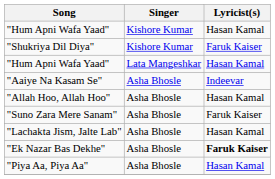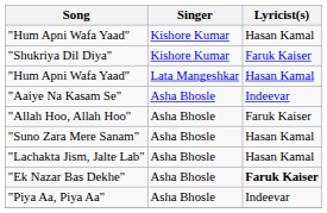 <table class="wikitable">
 <tr>
 <th>Song</th>
 <th>Singer</th>
 <th>Lyricist(s)</th>
 </tr>
 <tr>
 <td>"Hum Apni Wafa Yaad"</td>
 <td><a href='#'>Kishore Kumar</a></td>
 <td>Hasan Kamal</td>
 </tr>
 <tr>
 <td>"Shukriya Dil Diya"</td>
 <td><a href='#'>Kishore Kumar</a></td>
 <td><a href='#'>Faruk Kaiser</a></td>
 </tr>
 <tr>
 <td>"Hum Apni Wafa Yaad"</td>
 <td><a href='#'>Lata Mangeshkar</a></td>
 <td><a href='#'>Hasan Kamal</a></td>
 </tr>
 <tr>
 <td>"Aaiye Na Kasam Se"</td>
 <td><a href='#'>Asha Bhosle</a></td>
 <td><a href='#'>Indeevar</a></td>
 </tr>
 <tr>
 <td>"Allah Hoo, Allah Hoo"</td>
 <td>Asha Bhosle</td>
-<td>Hasan Kamal</td>
+<td>Faruk Kaiser</td>
 </tr>
 <tr>
 <td>"Suno Zara Mere Sanam"</td>
 <td>Asha Bhosle</td>
-<td>Faruk Kaiser</td>
+<td>Hasan Kamal</td>
 </tr>
 <tr>
 <td>"Lachakta Jism, Jalte Lab"</td>
 <td>Asha Bhosle</td>
 <td>Hasan Kamal</td>
 </tr>
 <tr>
 <td>"Ek Nazar Bas Dekhe"</td>
 <td>Asha Bhosle</td>
 <td><strong>Faruk Kaiser</strong></td>
 </tr>
 <tr>
 <td>"Piya Aa, Piya Aa"</td>
 <td>Asha Bhosle</td>
-<td><a href='#'>Hasan Kamal</a></td>
+<td>Indeevar</td>
 </tr>
 <tr>
 </tr>
 </table>
